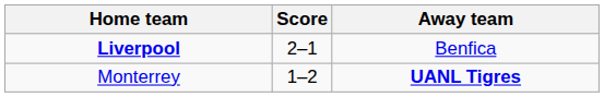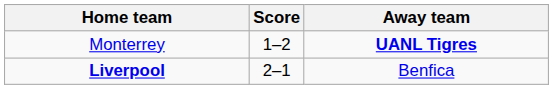 <table class="wikitable" style="text-align: center">
 <tr>
 <th width="45%">Home team</th>
 <th>Score</th>
 <th width="45%">Away team</th>
 </tr>
 <tr>
+<td><a href='#'>Monterrey</a> </td>
+<td>1–2</td>
+<td><strong> <a href='#'>UANL Tigres</a></strong></td>
+</tr>
+<tr>
 <td><strong><a href='#'>Liverpool</a></strong> </td>
 <td>2–1</td>
 <td> <a href='#'>Benfica</a></td>
 </tr>
-<tr>
-<td><a href='#'>Monterrey</a> </td>
-<td>1–2</td>
-<td><strong> <a href='#'>UANL Tigres</a></strong></td>
-</tr>
 </table>
